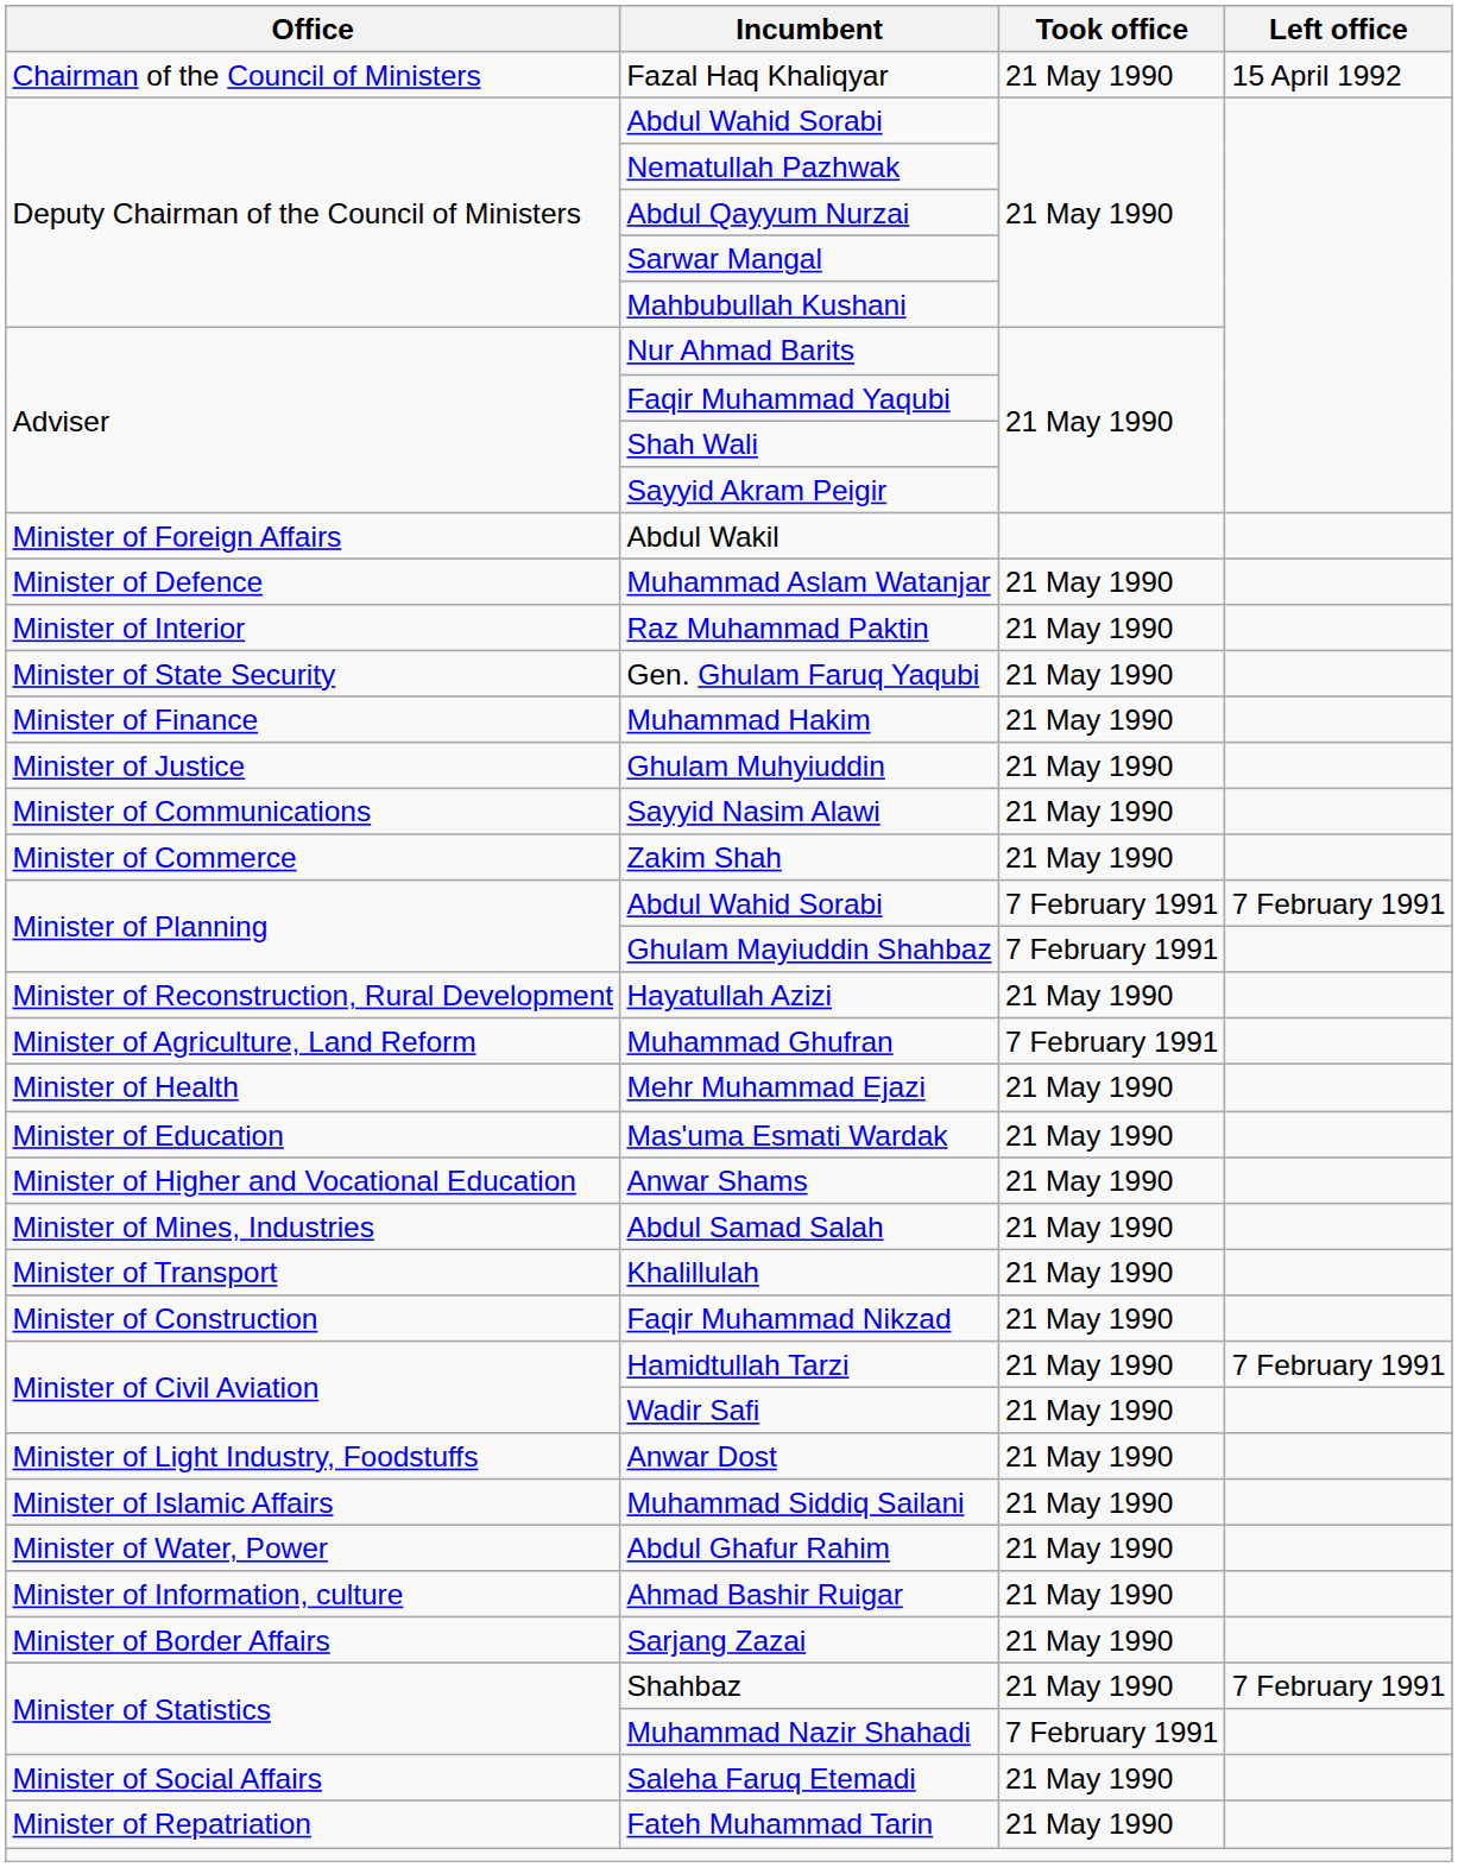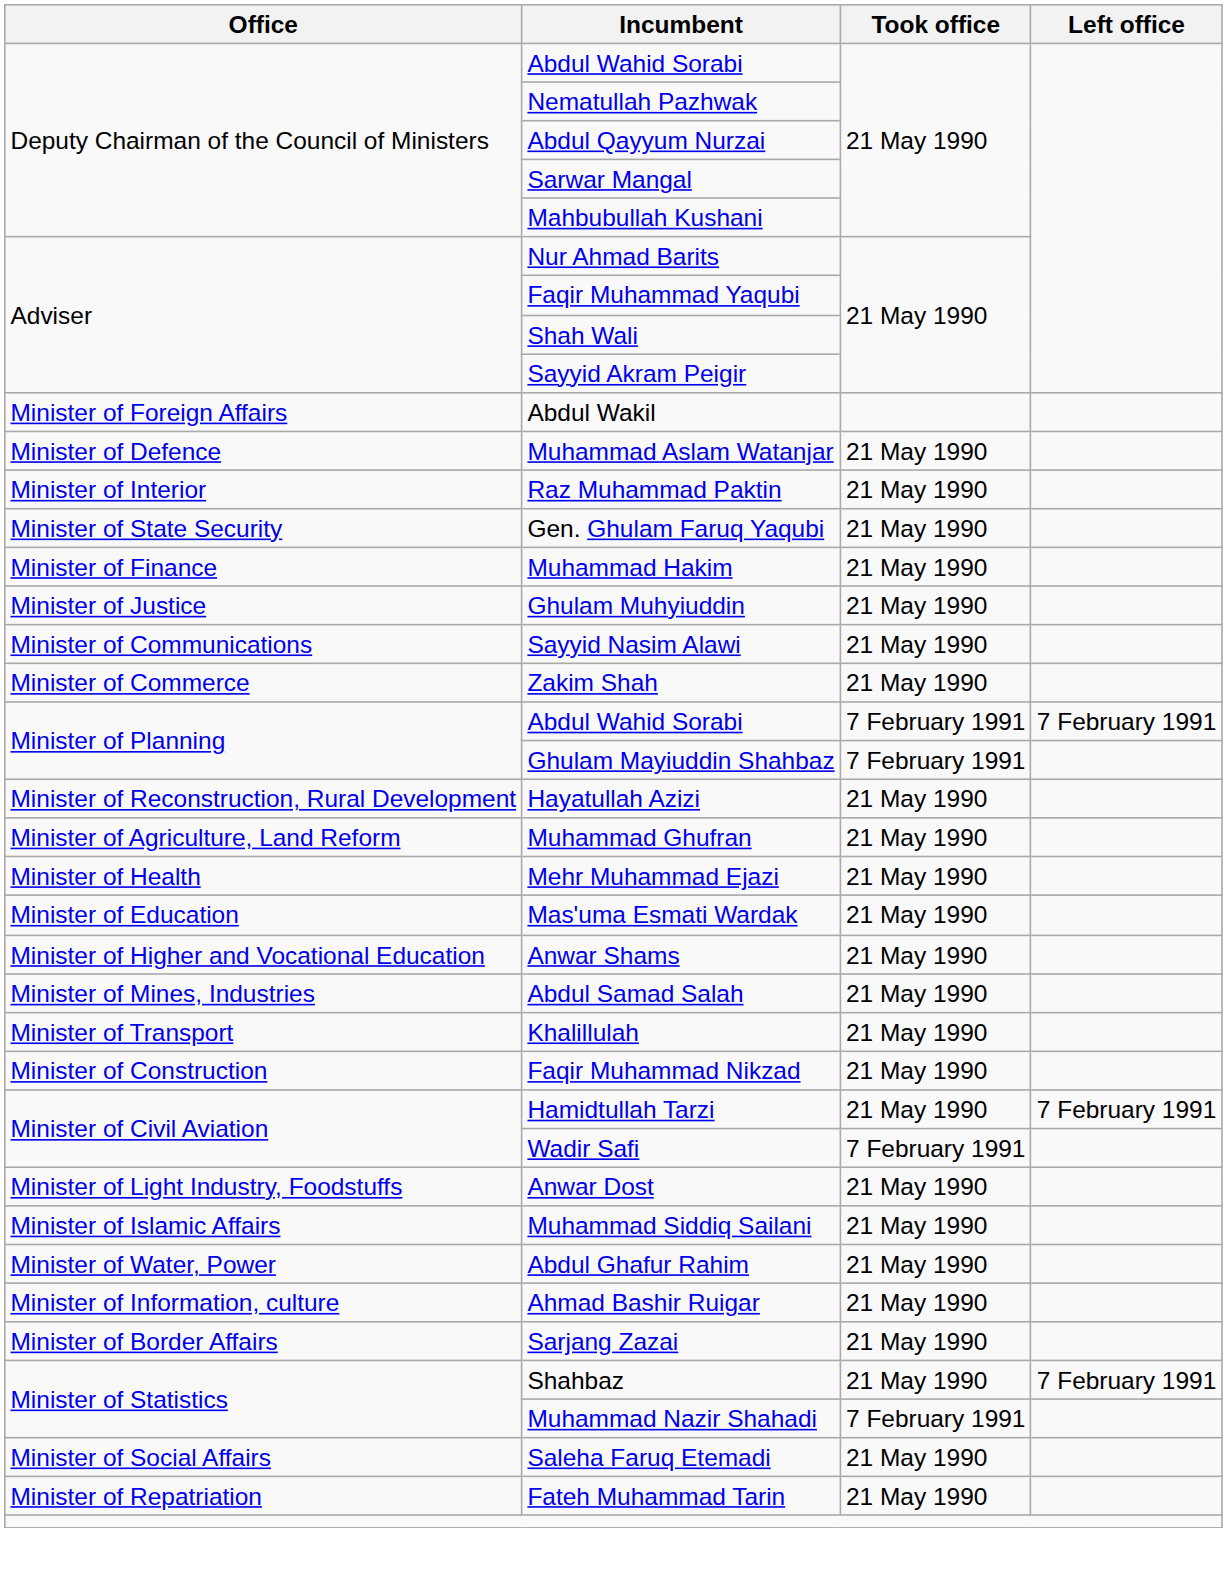 <table class="wikitable" style="font-size: 95%;">
 <tr>
 <th colspan=1>Office</th>
 <th colspan=1>Incumbent</th>
 <th colspan=1>Took office</th>
 <th colspan=1>Left office</th>
-</tr>
-<tr>
-<td><a href='#'>Chairman</a> of the <a href='#'>Council of Ministers</a></td>
-<td>Fazal Haq Khaliqyar</td>
-<td>21 May 1990</td>
-<td>15 April 1992</td>
 </tr>
 <tr>
 <td rowspan="5">Deputy Chairman of the Council of Ministers</td>
 <td><a href='#'>Abdul Wahid Sorabi</a></td>
 <td rowspan="5">21 May 1990</td>
 </tr>
 <tr>
 <td><a href='#'>Nematullah Pazhwak</a></td>
 </tr>
 <tr>
 <td><a href='#'>Abdul Qayyum Nurzai</a></td>
 </tr>
 <tr>
 <td><a href='#'>Sarwar Mangal</a></td>
 </tr>
 <tr>
 <td><a href='#'>Mahbubullah Kushani</a></td>
 </tr>
 <tr>
 <td rowspan="4">Adviser</td>
 <td><a href='#'>Nur Ahmad Barits</a></td>
 <td rowspan="4">21 May 1990</td>
 </tr>
 <tr>
 <td><a href='#'>Faqir Muhammad Yaqubi</a></td>
 </tr>
 <tr>
 <td><a href='#'>Shah Wali</a></td>
 </tr>
 <tr>
 <td><a href='#'>Sayyid Akram Peigir</a></td>
 </tr>
 <tr>
 <td><a href='#'>Minister of Foreign Affairs</a></td>
 <td>Abdul Wakil</td>
 <td></td>
 <td></td>
 </tr>
 <tr>
 <td><a href='#'>Minister of Defence</a></td>
 <td><a href='#'>Muhammad Aslam Watanjar</a></td>
 <td>21 May 1990</td>
 <td></td>
 </tr>
 <tr>
 <td><a href='#'>Minister of Interior</a></td>
 <td><a href='#'>Raz Muhammad Paktin</a></td>
 <td>21 May 1990</td>
 <td></td>
 </tr>
 <tr>
 <td><a href='#'>Minister of State Security</a></td>
 <td>Gen. <a href='#'>Ghulam Faruq Yaqubi</a></td>
 <td>21 May 1990</td>
 <td></td>
 </tr>
 <tr>
 <td><a href='#'>Minister of Finance</a></td>
 <td><a href='#'>Muhammad Hakim</a></td>
 <td>21 May 1990</td>
 <td></td>
 </tr>
 <tr>
 <td><a href='#'>Minister of Justice</a></td>
 <td><a href='#'>Ghulam Muhyiuddin</a></td>
 <td>21 May 1990</td>
 <td></td>
 </tr>
 <tr>
 <td><a href='#'>Minister of Communications</a></td>
 <td><a href='#'>Sayyid Nasim Alawi</a></td>
 <td>21 May 1990</td>
 <td></td>
 </tr>
 <tr>
 <td><a href='#'>Minister of Commerce</a></td>
 <td><a href='#'>Zakim Shah</a></td>
 <td>21 May 1990</td>
 <td></td>
 </tr>
 <tr>
 <td rowspan="2"><a href='#'>Minister of Planning</a></td>
 <td><a href='#'>Abdul Wahid Sorabi</a></td>
 <td>7 February 1991</td>
 <td>7 February 1991</td>
 </tr>
 <tr>
 <td><a href='#'>Ghulam Mayiuddin Shahbaz</a></td>
 <td>7 February 1991</td>
 <td></td>
 </tr>
 <tr>
 <td><a href='#'>Minister of Reconstruction, Rural Development</a></td>
 <td><a href='#'>Hayatullah Azizi</a></td>
 <td>21 May 1990</td>
 <td></td>
 </tr>
 <tr>
 <td><a href='#'>Minister of Agriculture, Land Reform</a></td>
 <td><a href='#'>Muhammad Ghufran</a></td>
-<td>7 February 1991</td>
+<td>21 May 1990</td>
 <td></td>
 </tr>
 <tr>
 <td><a href='#'>Minister of Health</a></td>
 <td><a href='#'>Mehr Muhammad Ejazi</a></td>
 <td>21 May 1990</td>
 <td></td>
 </tr>
 <tr>
 <td><a href='#'>Minister of Education</a></td>
 <td><a href='#'>Mas'uma Esmati Wardak</a></td>
 <td>21 May 1990</td>
 <td></td>
 </tr>
 <tr>
 <td><a href='#'>Minister of Higher and Vocational Education</a></td>
 <td><a href='#'>Anwar Shams</a></td>
 <td>21 May 1990</td>
 <td></td>
 </tr>
 <tr>
 <td><a href='#'>Minister of Mines, Industries</a></td>
 <td><a href='#'>Abdul Samad Salah</a></td>
 <td>21 May 1990</td>
 <td></td>
 </tr>
 <tr>
 <td><a href='#'>Minister of Transport</a></td>
 <td><a href='#'>Khalillulah</a></td>
 <td>21 May 1990</td>
 <td></td>
 </tr>
 <tr>
 <td><a href='#'>Minister of Construction</a></td>
 <td><a href='#'>Faqir Muhammad Nikzad</a></td>
 <td>21 May 1990</td>
 <td></td>
 </tr>
 <tr>
 <td rowspan="2"><a href='#'>Minister of Civil Aviation</a></td>
 <td><a href='#'>Hamidtullah Tarzi</a></td>
 <td>21 May 1990</td>
 <td>7 February 1991</td>
 </tr>
 <tr>
 <td><a href='#'>Wadir Safi</a></td>
-<td>21 May 1990</td>
+<td>7 February 1991</td>
 <td></td>
 </tr>
 <tr>
 <td><a href='#'>Minister of Light Industry, Foodstuffs</a></td>
 <td><a href='#'>Anwar Dost</a></td>
 <td>21 May 1990</td>
 <td></td>
 </tr>
 <tr>
 <td><a href='#'>Minister of Islamic Affairs</a></td>
 <td><a href='#'>Muhammad Siddiq Sailani</a></td>
 <td>21 May 1990</td>
 <td></td>
 </tr>
 <tr>
 <td><a href='#'>Minister of Water, Power</a></td>
 <td><a href='#'>Abdul Ghafur Rahim</a></td>
 <td>21 May 1990</td>
 <td></td>
 </tr>
 <tr>
 <td><a href='#'>Minister of Information, culture</a></td>
 <td><a href='#'>Ahmad Bashir Ruigar</a></td>
 <td>21 May 1990</td>
 <td></td>
 </tr>
 <tr>
 <td><a href='#'>Minister of Border Affairs</a></td>
 <td><a href='#'>Sarjang Zazai</a></td>
 <td>21 May 1990</td>
 <td></td>
 </tr>
 <tr>
 <td rowspan="2"><a href='#'>Minister of Statistics</a></td>
 <td>Shahbaz</td>
 <td>21 May 1990</td>
 <td>7 February 1991</td>
 </tr>
 <tr>
 <td><a href='#'>Muhammad Nazir Shahadi</a></td>
 <td>7 February 1991</td>
 <td></td>
 </tr>
 <tr>
 <td><a href='#'>Minister of Social Affairs</a></td>
 <td><a href='#'>Saleha Faruq Etemadi</a></td>
 <td>21 May 1990</td>
 <td></td>
 </tr>
 <tr>
 <td><a href='#'>Minister of Repatriation</a></td>
 <td><a href='#'>Fateh Muhammad Tarin</a></td>
 <td>21 May 1990</td>
 <td></td>
 </tr>
 <tr>
 <td colspan="4"></td>
 </tr>
 </table>
